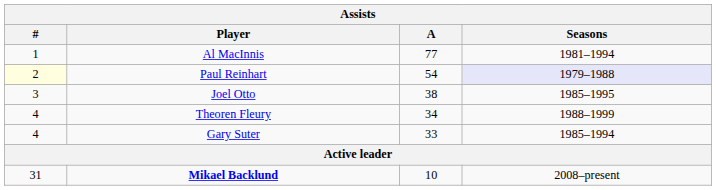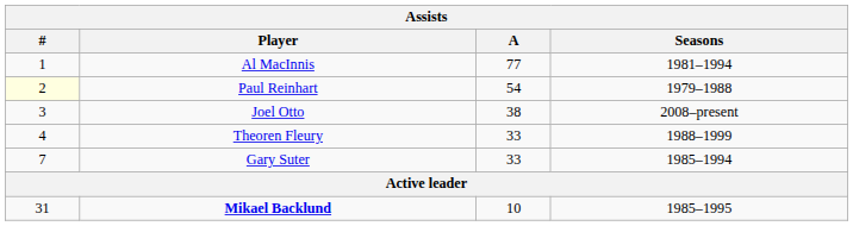 <table class="wikitable" style="text-align: center; font-size: 95%" width="70%">
 <tr>
 <th colspan="4">Assists</th>
 </tr>
 <tr>
 <th>#</th>
 <th>Player</th>
 <th>A</th>
 <th>Seasons</th>
 </tr>
 <tr>
 <td>1</td>
 <td><a href='#'>Al MacInnis</a></td>
 <td>77</td>
 <td>1981–1994</td>
 </tr>
 <tr>
 <td style="background: lightyellow;">2</td>
 <td><a href='#'>Paul Reinhart</a></td>
 <td>54</td>
-<td style="background: lavender;">1979–1988</td>
+<td>1979–1988</td>
 </tr>
 <tr>
 <td>3</td>
 <td><a href='#'>Joel Otto</a></td>
 <td>38</td>
-<td>1985–1995</td>
+<td>2008–present</td>
 </tr>
 <tr>
 <td>4</td>
 <td><a href='#'>Theoren Fleury</a></td>
-<td>34</td>
+<td>33</td>
 <td>1988–1999</td>
 </tr>
 <tr>
-<td>4</td>
+<td>7</td>
 <td><a href='#'>Gary Suter</a></td>
 <td>33</td>
 <td>1985–1994</td>
 </tr>
 <tr>
 <th colspan="4">Active leader</th>
 </tr>
 <tr>
 <td>31</td>
 <td><strong><a href='#'>Mikael Backlund</a></strong></td>
 <td>10</td>
-<td>2008–present</td>
+<td>1985–1995</td>
 </tr>
 </table>
